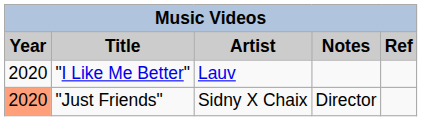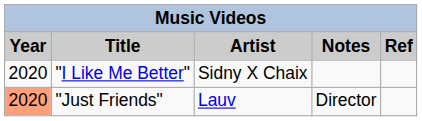 <table class="wikitable">
 <tr>
 <th colspan=5 style="background:#B0C4DE;">Music Videos</th>
 </tr>
 <tr align="center">
 <th style="background: #CCCCCC;">Year</th>
 <th style="background: #CCCCCC;">Title</th>
 <th style="background: #CCCCCC;">Artist</th>
 <th style="background: #CCCCCC;">Notes</th>
 <th style="background: #CCCCCC;">Ref</th>
 </tr>
 <tr>
 <td>2020</td>
 <td>"<a href='#'>I Like Me Better</a>"</td>
-<td><a href='#'>Lauv</a></td>
+<td>Sidny X Chaix</td>
 <td></td>
 <td></td>
 </tr>
 <tr>
 <td style="background: lightsalmon;">2020</td>
 <td>"Just Friends"</td>
-<td>Sidny X Chaix</td>
+<td><a href='#'>Lauv</a></td>
 <td>Director</td>
 <td></td>
 </tr>
 </table>
